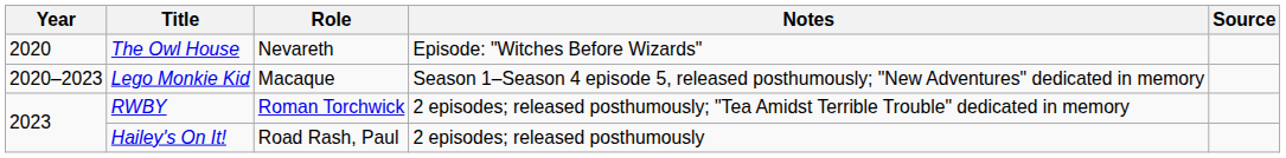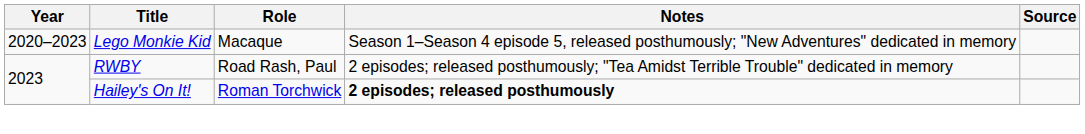 <table class="wikitable sortable plainrowheaders">
 <tr>
 <th>Year</th>
 <th>Title</th>
 <th>Role</th>
 <th class="unsortable">Notes</th>
 <th class="unsortable">Source</th>
-</tr>
-<tr>
-<td>2020</td>
-<td><em><a href='#'>The Owl House</a></em></td>
-<td>Nevareth</td>
-<td>Episode: 	"Witches Before Wizards"</td>
-<td></td>
 </tr>
 <tr>
 <td>2020–2023</td>
 <td><em><a href='#'>Lego Monkie Kid</a></em></td>
 <td>Macaque</td>
 <td>Season 1–Season 4 episode 5, released posthumously; "New Adventures" dedicated in memory</td>
 <td></td>
 </tr>
 <tr>
 <td rowspan="2">2023</td>
 <td><em><a href='#'>RWBY</a></em></td>
-<td><a href='#'>Roman Torchwick</a></td>
+<td>Road Rash, Paul</td>
 <td>2 episodes; released posthumously; "Tea Amidst Terrible Trouble" dedicated in memory</td>
 <td></td>
 </tr>
 <tr>
 <td><em><a href='#'>Hailey's On It!</a></em></td>
-<td>Road Rash, Paul</td>
-<td>2 episodes; released posthumously</td>
+<td><a href='#'>Roman Torchwick</a></td>
+<td><strong>2 episodes; released posthumously</strong></td>
 <td></td>
 </tr>
 </table>
